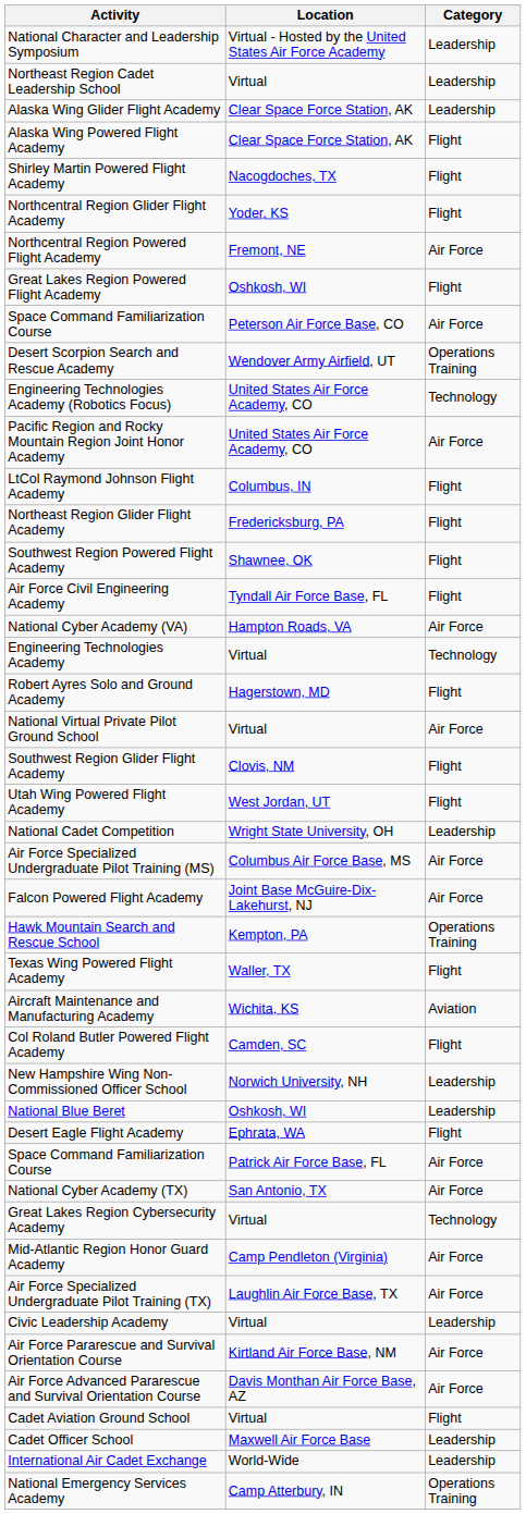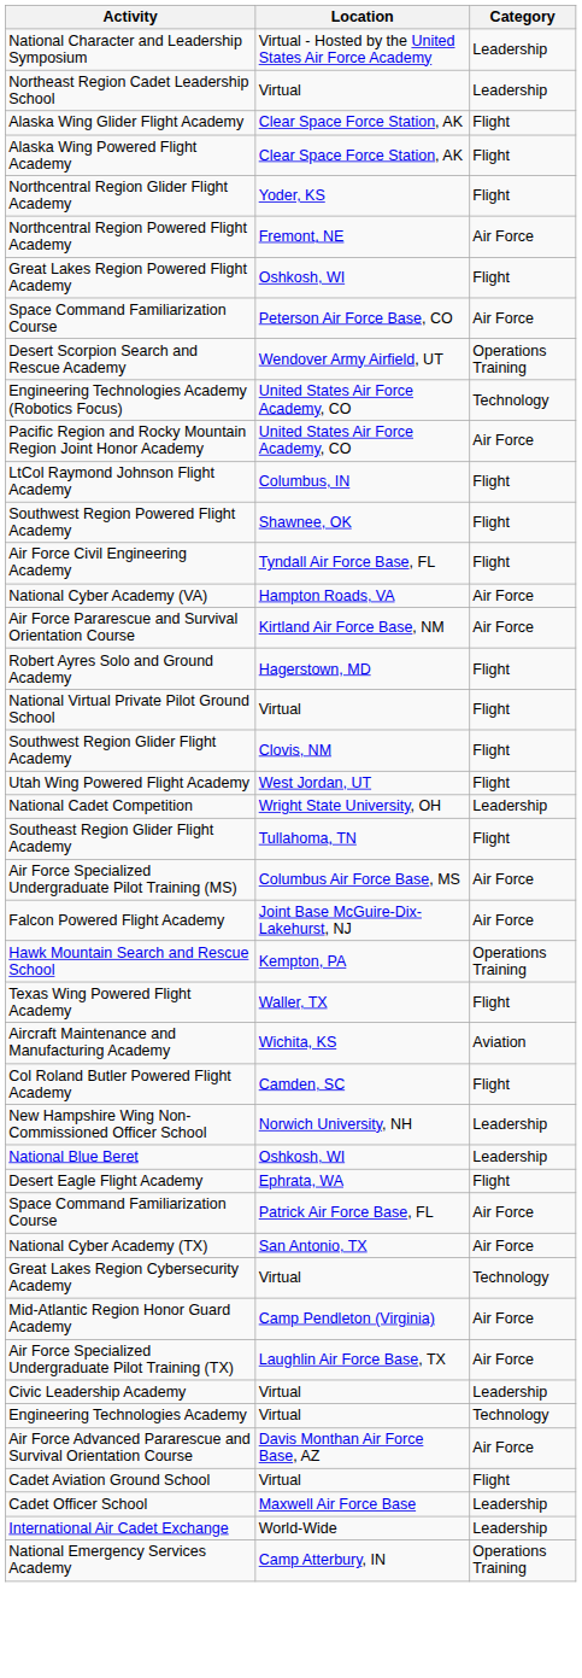 <table class="wikitable sortable">
 <tr>
 <th>Activity</th>
 <th>Location</th>
 <th>Category</th>
 </tr>
 <tr>
 <td>National Character and Leadership Symposium</td>
 <td>Virtual - Hosted by the <a href='#'>United States Air Force Academy</a></td>
 <td>Leadership</td>
 </tr>
 <tr>
 <td>Northeast Region Cadet Leadership School</td>
 <td>Virtual</td>
 <td>Leadership</td>
 </tr>
 <tr>
 <td>Alaska Wing Glider Flight Academy</td>
 <td><a href='#'>Clear Space Force Station</a>, AK</td>
-<td>Leadership</td>
+<td>Flight</td>
 </tr>
 <tr>
 <td>Alaska Wing Powered Flight Academy</td>
 <td><a href='#'>Clear Space Force Station</a>, AK</td>
-<td>Flight</td>
-</tr>
-<tr>
-<td>Shirley Martin Powered Flight Academy</td>
-<td><a href='#'>Nacogdoches, TX</a></td>
 <td>Flight</td>
 </tr>
 <tr>
 <td>Northcentral Region Glider Flight Academy</td>
 <td><a href='#'>Yoder, KS</a></td>
 <td>Flight</td>
 </tr>
 <tr>
 <td>Northcentral Region Powered Flight Academy</td>
 <td><a href='#'>Fremont, NE</a></td>
 <td>Air Force</td>
 </tr>
 <tr>
 <td>Great Lakes Region Powered Flight Academy</td>
 <td><a href='#'>Oshkosh, WI</a></td>
 <td>Flight</td>
 </tr>
 <tr>
 <td>Space Command Familiarization Course</td>
 <td><a href='#'>Peterson Air Force Base</a>, CO</td>
 <td>Air Force</td>
 </tr>
 <tr>
 <td>Desert Scorpion Search and Rescue Academy</td>
 <td><a href='#'>Wendover Army Airfield</a>, UT</td>
 <td>Operations Training</td>
 </tr>
 <tr>
 <td>Engineering Technologies Academy (Robotics Focus)</td>
 <td><a href='#'>United States Air Force Academy</a>, CO</td>
 <td>Technology</td>
 </tr>
 <tr>
 <td>Pacific Region and Rocky Mountain Region Joint Honor Academy</td>
 <td><a href='#'>United States Air Force Academy</a>, CO</td>
 <td>Air Force</td>
 </tr>
 <tr>
 <td>LtCol Raymond Johnson Flight Academy</td>
 <td><a href='#'>Columbus, IN</a></td>
 <td>Flight</td>
 </tr>
 <tr>
-<td>Northeast Region Glider Flight Academy</td>
-<td><a href='#'>Fredericksburg, PA</a></td>
-<td>Flight</td>
-</tr>
-<tr>
 <td>Southwest Region Powered Flight Academy</td>
 <td><a href='#'>Shawnee, OK</a></td>
 <td>Flight</td>
 </tr>
 <tr>
 <td>Air Force Civil Engineering Academy</td>
 <td><a href='#'>Tyndall Air Force Base</a>, FL</td>
 <td>Flight</td>
 </tr>
 <tr>
 <td>National Cyber Academy (VA)</td>
 <td><a href='#'>Hampton Roads, VA</a></td>
 <td>Air Force</td>
 </tr>
 <tr>
-<td>Engineering Technologies Academy</td>
-<td>Virtual</td>
-<td>Technology</td>
+<td>Air Force Pararescue and Survival Orientation Course</td>
+<td><a href='#'>Kirtland Air Force Base</a>, NM</td>
+<td>Air Force</td>
 </tr>
 <tr>
 <td>Robert Ayres Solo and Ground Academy</td>
 <td><a href='#'>Hagerstown, MD</a></td>
 <td>Flight</td>
 </tr>
 <tr>
 <td>National Virtual Private Pilot Ground School</td>
 <td>Virtual</td>
-<td>Air Force</td>
+<td>Flight</td>
 </tr>
 <tr>
 <td>Southwest Region Glider Flight Academy</td>
 <td><a href='#'>Clovis, NM</a></td>
 <td>Flight</td>
 </tr>
 <tr>
 <td>Utah Wing Powered Flight Academy</td>
 <td><a href='#'>West Jordan, UT</a></td>
 <td>Flight</td>
 </tr>
 <tr>
 <td>National Cadet Competition</td>
 <td><a href='#'>Wright State University</a>, OH</td>
 <td>Leadership</td>
+</tr>
+<tr>
+<td>Southeast Region Glider Flight Academy</td>
+<td><a href='#'>Tullahoma, TN</a></td>
+<td>Flight</td>
 </tr>
 <tr>
 <td>Air Force Specialized Undergraduate Pilot Training (MS)</td>
 <td><a href='#'>Columbus Air Force Base</a>, MS</td>
 <td>Air Force</td>
 </tr>
 <tr>
 <td>Falcon Powered Flight Academy</td>
 <td><a href='#'>Joint Base McGuire-Dix-Lakehurst</a>, NJ</td>
 <td>Air Force</td>
 </tr>
 <tr>
 <td><a href='#'>Hawk Mountain Search and Rescue School</a></td>
 <td><a href='#'>Kempton, PA</a></td>
 <td>Operations Training</td>
 </tr>
 <tr>
 <td>Texas Wing Powered Flight Academy</td>
 <td><a href='#'>Waller, TX</a></td>
 <td>Flight</td>
 </tr>
 <tr>
 <td>Aircraft Maintenance and Manufacturing Academy</td>
 <td><a href='#'>Wichita, KS</a></td>
 <td>Aviation</td>
 </tr>
 <tr>
 <td>Col Roland Butler Powered Flight Academy</td>
 <td><a href='#'>Camden, SC</a></td>
 <td>Flight</td>
 </tr>
 <tr>
 <td>New Hampshire Wing Non-Commissioned Officer School</td>
 <td><a href='#'>Norwich University</a>, NH</td>
 <td>Leadership</td>
 </tr>
 <tr>
 <td><a href='#'>National Blue Beret</a></td>
 <td><a href='#'>Oshkosh, WI</a></td>
 <td>Leadership</td>
 </tr>
 <tr>
 <td>Desert Eagle Flight Academy</td>
 <td><a href='#'>Ephrata, WA</a></td>
 <td>Flight</td>
 </tr>
 <tr>
 <td>Space Command Familiarization Course</td>
 <td><a href='#'>Patrick Air Force Base</a>, FL</td>
 <td>Air Force</td>
 </tr>
 <tr>
 <td>National Cyber Academy (TX)</td>
 <td><a href='#'>San Antonio, TX</a></td>
 <td>Air Force</td>
 </tr>
 <tr>
 <td>Great Lakes Region Cybersecurity Academy</td>
 <td>Virtual</td>
 <td>Technology</td>
 </tr>
 <tr>
 <td>Mid-Atlantic Region Honor Guard Academy</td>
 <td><a href='#'>Camp Pendleton (Virginia)</a></td>
 <td>Air Force</td>
 </tr>
 <tr>
 <td>Air Force Specialized Undergraduate Pilot Training (TX)</td>
 <td><a href='#'>Laughlin Air Force Base</a>, TX</td>
 <td>Air Force</td>
 </tr>
 <tr>
 <td>Civic Leadership Academy</td>
 <td>Virtual</td>
 <td>Leadership</td>
 </tr>
 <tr>
-<td>Air Force Pararescue and Survival Orientation Course</td>
-<td><a href='#'>Kirtland Air Force Base</a>, NM</td>
-<td>Air Force</td>
+<td>Engineering Technologies Academy</td>
+<td>Virtual</td>
+<td>Technology</td>
 </tr>
 <tr>
 <td>Air Force Advanced Pararescue and Survival Orientation Course</td>
 <td><a href='#'>Davis Monthan Air Force Base</a>, AZ</td>
 <td>Air Force</td>
 </tr>
 <tr>
 <td>Cadet Aviation Ground School</td>
 <td>Virtual</td>
 <td>Flight</td>
 </tr>
 <tr>
 <td>Cadet Officer School</td>
 <td><a href='#'>Maxwell Air Force Base</a></td>
 <td>Leadership</td>
 </tr>
 <tr>
 <td><a href='#'>International Air Cadet Exchange</a></td>
 <td>World-Wide</td>
 <td>Leadership</td>
 </tr>
 <tr>
 <td>National Emergency Services Academy</td>
 <td><a href='#'>Camp Atterbury</a>, IN</td>
 <td>Operations Training</td>
 </tr>
 </table>
